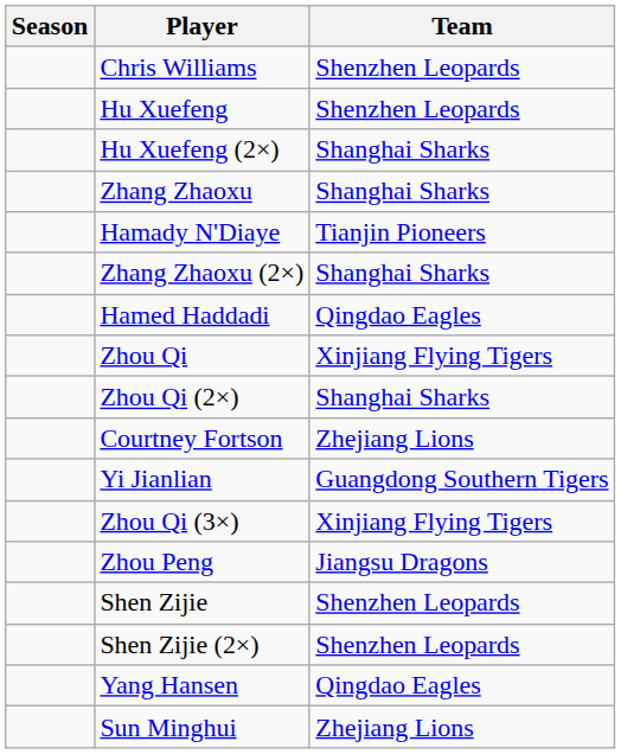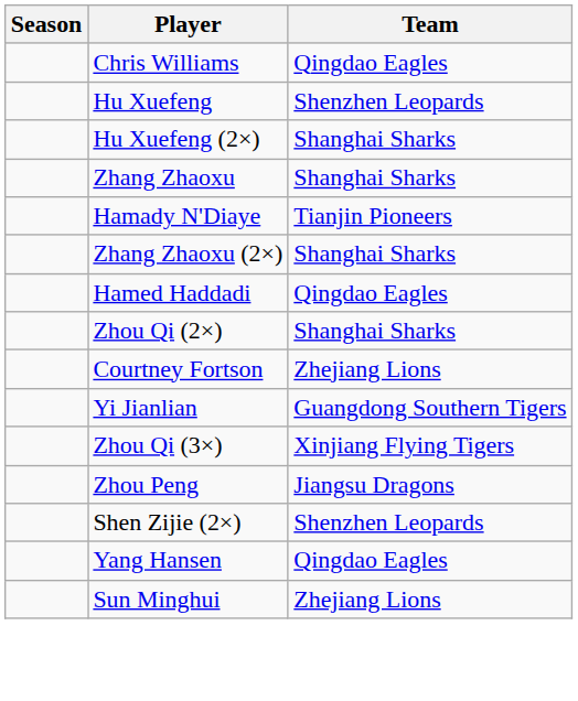 <table class="wikitable sortable" style="text-align:left;">
 <tr>
 <th>Season</th>
 <th>Player</th>
 <th>Team</th>
 </tr>
 <tr>
 <td></td>
 <td> <a href='#'>Chris Williams</a></td>
-<td><a href='#'>Shenzhen Leopards</a></td>
+<td><a href='#'>Qingdao Eagles</a></td>
 </tr>
 <tr>
 <td></td>
 <td> <a href='#'>Hu Xuefeng</a></td>
 <td><a href='#'>Shenzhen Leopards</a></td>
 </tr>
 <tr>
 <td></td>
 <td> <a href='#'>Hu Xuefeng</a> (2×)</td>
 <td><a href='#'>Shanghai Sharks</a></td>
 </tr>
 <tr>
 <td></td>
 <td> <a href='#'>Zhang Zhaoxu</a></td>
 <td><a href='#'>Shanghai Sharks</a></td>
 </tr>
 <tr>
 <td></td>
 <td> <a href='#'>Hamady N'Diaye</a></td>
 <td><a href='#'>Tianjin Pioneers</a></td>
 </tr>
 <tr>
 <td></td>
 <td> <a href='#'>Zhang Zhaoxu</a> (2×)</td>
 <td><a href='#'>Shanghai Sharks</a></td>
 </tr>
 <tr>
 <td></td>
 <td> <a href='#'>Hamed Haddadi</a></td>
 <td><a href='#'>Qingdao Eagles</a></td>
 </tr>
 <tr>
 <td></td>
-<td> <a href='#'>Zhou Qi</a></td>
-<td><a href='#'>Xinjiang Flying Tigers</a></td>
-</tr>
-<tr>
-<td></td>
 <td> <a href='#'>Zhou Qi</a> (2×)</td>
 <td><a href='#'>Shanghai Sharks</a></td>
 </tr>
 <tr>
 <td></td>
 <td> <a href='#'>Courtney Fortson</a></td>
 <td><a href='#'>Zhejiang Lions</a></td>
 </tr>
 <tr>
 <td></td>
 <td> <a href='#'>Yi Jianlian</a></td>
 <td><a href='#'>Guangdong Southern Tigers</a></td>
 </tr>
 <tr>
 <td></td>
 <td> <a href='#'>Zhou Qi</a> (3×)</td>
 <td><a href='#'>Xinjiang Flying Tigers</a></td>
 </tr>
 <tr>
 <td></td>
 <td> <a href='#'>Zhou Peng</a></td>
 <td><a href='#'>Jiangsu Dragons</a></td>
 </tr>
 <tr>
 <td></td>
-<td> Shen Zijie</td>
-<td><a href='#'>Shenzhen Leopards</a></td>
-</tr>
-<tr>
-<td></td>
 <td> Shen Zijie (2×)</td>
 <td><a href='#'>Shenzhen Leopards</a></td>
 </tr>
 <tr>
 <td></td>
 <td> <a href='#'>Yang Hansen</a></td>
 <td><a href='#'>Qingdao Eagles</a></td>
 </tr>
 <tr>
 <td></td>
 <td> <a href='#'>Sun Minghui</a></td>
 <td><a href='#'>Zhejiang Lions</a></td>
 </tr>
 </table>
